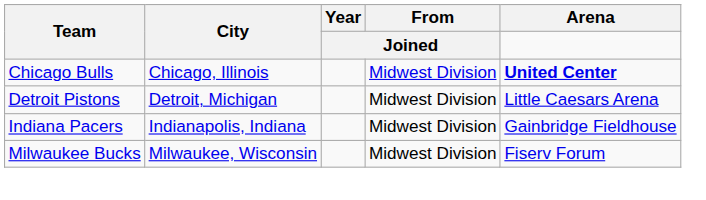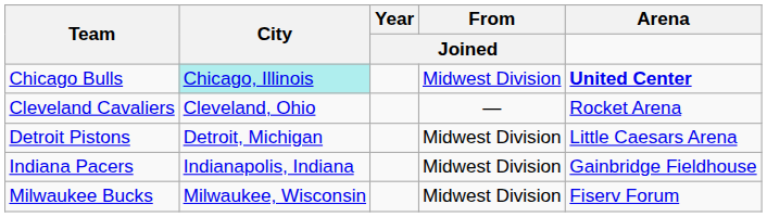 <table class="wikitable sortable">
 <tr>
 <th rowspan="2">Team</th>
 <th rowspan="2">City</th>
 <th>Year</th>
 <th>From</th>
 <th>Arena</th>
 </tr>
 <tr class="unsortable">
 <th colspan="2">Joined</th>
 </tr>
 <tr>
 <td><a href='#'>Chicago Bulls</a></td>
-<td><a href='#'>Chicago, Illinois</a></td>
+<td style="background: paleturquoise;"><a href='#'>Chicago, Illinois</a></td>
 <td></td>
 <td><a href='#'>Midwest Division</a></td>
 <td><strong><a href='#'>United Center</a></strong></td>
+</tr>
+<tr>
+<td><a href='#'>Cleveland Cavaliers</a></td>
+<td><a href='#'>Cleveland, Ohio</a></td>
+<td></td>
+<td align="center">—</td>
+<td><a href='#'>Rocket Arena</a></td>
 </tr>
 <tr>
 <td><a href='#'>Detroit Pistons</a></td>
 <td><a href='#'>Detroit, Michigan</a></td>
 <td></td>
 <td>Midwest Division</td>
 <td><a href='#'>Little Caesars Arena</a></td>
 </tr>
 <tr>
 <td><a href='#'>Indiana Pacers</a></td>
 <td><a href='#'>Indianapolis, Indiana</a></td>
 <td></td>
 <td>Midwest Division</td>
 <td><a href='#'>Gainbridge Fieldhouse</a></td>
 </tr>
 <tr>
 <td><a href='#'>Milwaukee Bucks</a></td>
 <td><a href='#'>Milwaukee, Wisconsin</a></td>
 <td></td>
 <td>Midwest Division</td>
 <td><a href='#'>Fiserv Forum</a></td>
 </tr>
 </table>
